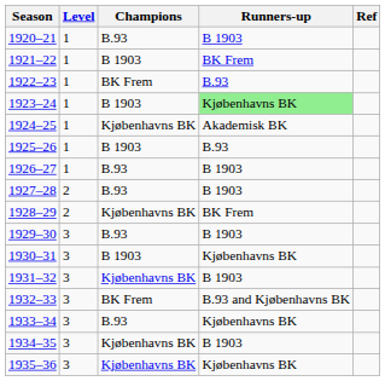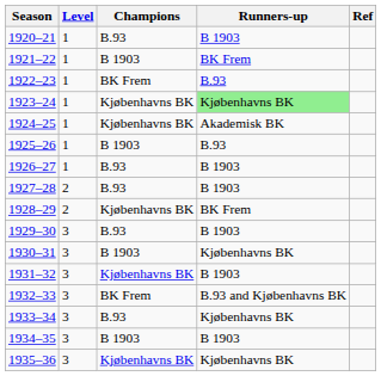 <table class="sortable wikitable plainrowheaders">
 <tr>
 <th>Season</th>
 <th><a href='#'>Level</a></th>
 <th>Champions</th>
 <th>Runners-up</th>
 <th>Ref</th>
 </tr>
 <tr>
 <td><a href='#'>1920–21</a></td>
 <td>1</td>
 <td>B.93</td>
 <td><a href='#'>B 1903</a></td>
 <td></td>
 </tr>
 <tr>
 <td><a href='#'>1921–22</a></td>
 <td>1</td>
 <td>B 1903</td>
 <td><a href='#'>BK Frem</a></td>
 <td></td>
 </tr>
 <tr>
 <td><a href='#'>1922–23</a></td>
 <td>1</td>
 <td>BK Frem</td>
 <td><a href='#'>B.93</a></td>
 <td></td>
 </tr>
 <tr>
 <td><a href='#'>1923–24</a></td>
 <td>1</td>
-<td>B 1903</td>
+<td>Kjøbenhavns BK</td>
 <td style="background: lightgreen;">Kjøbenhavns BK</td>
 <td></td>
 </tr>
 <tr>
 <td><a href='#'>1924–25</a></td>
 <td>1</td>
 <td>Kjøbenhavns BK</td>
 <td>Akademisk BK</td>
 <td></td>
 </tr>
 <tr>
 <td><a href='#'>1925–26</a></td>
 <td>1</td>
 <td>B 1903</td>
 <td>B.93</td>
 <td></td>
 </tr>
 <tr>
 <td><a href='#'>1926–27</a></td>
 <td>1</td>
 <td>B.93</td>
 <td>B 1903</td>
 <td></td>
 </tr>
 <tr>
 <td><a href='#'>1927–28</a></td>
 <td>2</td>
 <td>B.93</td>
 <td>B 1903</td>
 <td></td>
 </tr>
 <tr>
 <td><a href='#'>1928–29</a></td>
 <td>2</td>
 <td>Kjøbenhavns BK</td>
 <td>BK Frem</td>
 <td></td>
 </tr>
 <tr>
 <td><a href='#'>1929–30</a></td>
 <td>3</td>
 <td>B.93</td>
 <td>B 1903</td>
 <td></td>
 </tr>
 <tr>
 <td><a href='#'>1930–31</a></td>
 <td>3</td>
 <td>B 1903</td>
 <td>Kjøbenhavns BK</td>
 <td></td>
 </tr>
 <tr>
 <td><a href='#'>1931–32</a></td>
 <td>3</td>
 <td><a href='#'>Kjøbenhavns BK</a></td>
 <td>B 1903</td>
 <td></td>
 </tr>
 <tr>
 <td><a href='#'>1932–33</a></td>
 <td>3</td>
 <td>BK Frem</td>
 <td>B.93 and Kjøbenhavns BK</td>
 <td></td>
 </tr>
 <tr>
 <td><a href='#'>1933–34</a></td>
 <td>3</td>
 <td>B.93</td>
 <td>Kjøbenhavns BK</td>
 <td></td>
 </tr>
 <tr>
 <td><a href='#'>1934–35</a></td>
 <td>3</td>
-<td>Kjøbenhavns BK</td>
+<td>B 1903</td>
 <td>B 1903</td>
 <td></td>
 </tr>
 <tr>
 <td><a href='#'>1935–36</a></td>
 <td>3</td>
 <td><a href='#'>Kjøbenhavns BK</a></td>
 <td>Kjøbenhavns BK</td>
 <td></td>
 </tr>
 </table>
